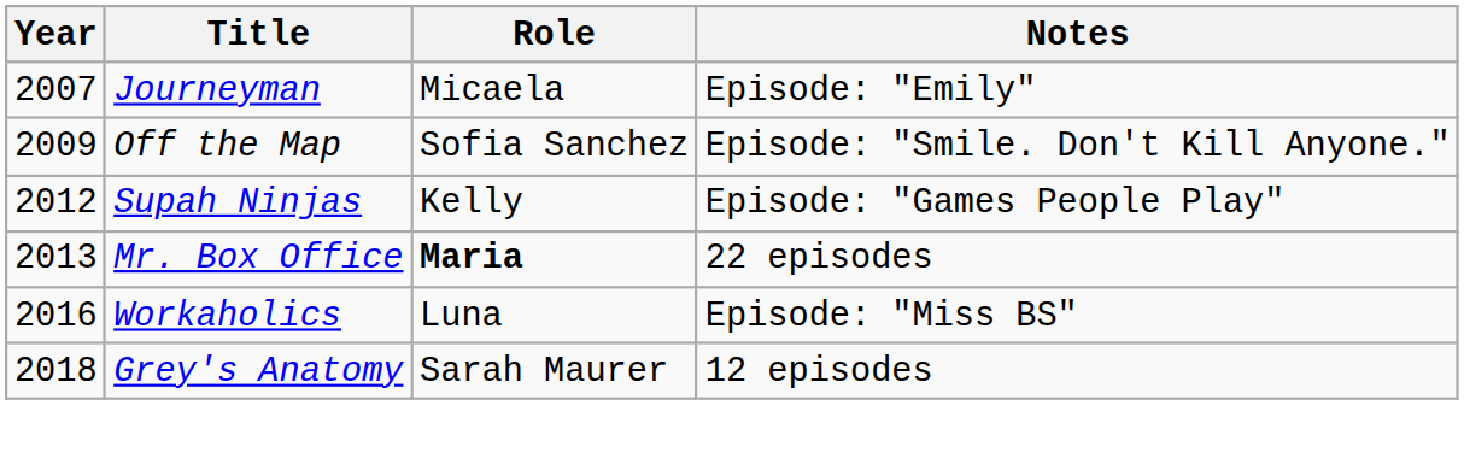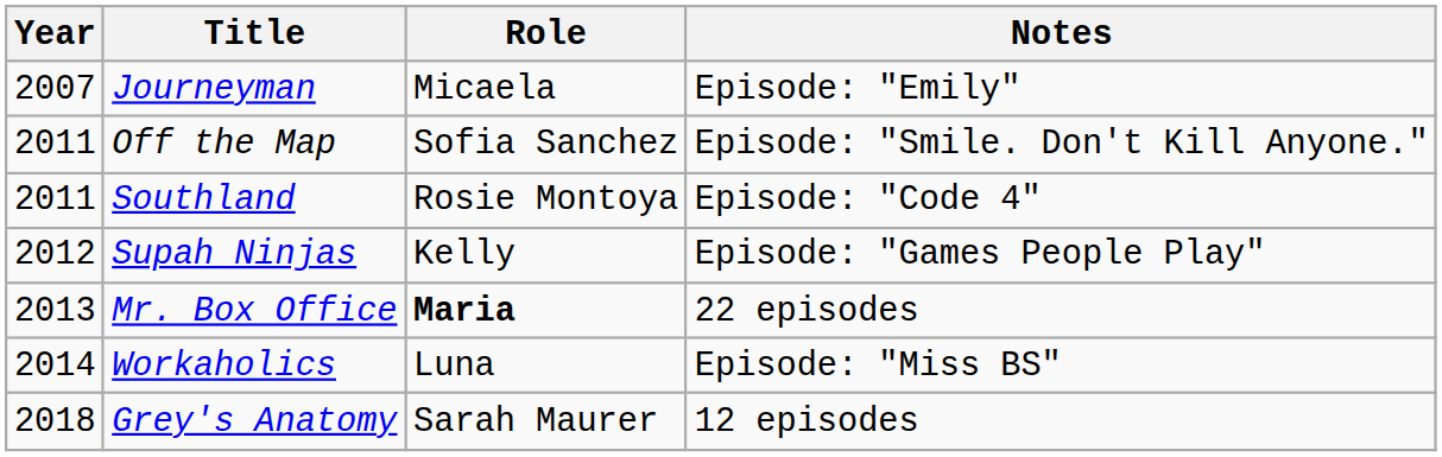 <table class="wikitable sortable">
 <tr>
 <th>Year</th>
 <th>Title</th>
 <th>Role</th>
 <th class="unsortable">Notes</th>
 </tr>
 <tr>
 <td>2007</td>
 <td><em><a href='#'>Journeyman</a></em></td>
 <td>Micaela</td>
 <td>Episode: "Emily"</td>
 </tr>
 <tr>
-<td>2009</td>
+<td>2011</td>
 <td><em>Off the Map</em></td>
 <td>Sofia Sanchez</td>
 <td>Episode: "Smile. Don't Kill Anyone."</td>
+</tr>
+<tr>
+<td>2011</td>
+<td><em><a href='#'>Southland</a></em></td>
+<td>Rosie Montoya</td>
+<td>Episode: "Code 4"</td>
 </tr>
 <tr>
 <td>2012</td>
 <td><em><a href='#'>Supah Ninjas</a></em></td>
 <td>Kelly</td>
 <td>Episode: "Games People Play"</td>
 </tr>
 <tr>
 <td>2013</td>
 <td><em><a href='#'>Mr. Box Office</a></em></td>
 <td><strong>Maria</strong></td>
 <td>22 episodes</td>
 </tr>
 <tr>
-<td>2016</td>
+<td>2014</td>
 <td><em><a href='#'>Workaholics</a></em></td>
 <td>Luna</td>
 <td>Episode: "Miss BS"</td>
 </tr>
 <tr>
 <td>2018</td>
 <td><em><a href='#'>Grey's Anatomy</a></em></td>
 <td>Sarah Maurer</td>
 <td>12 episodes</td>
 </tr>
 </table>
